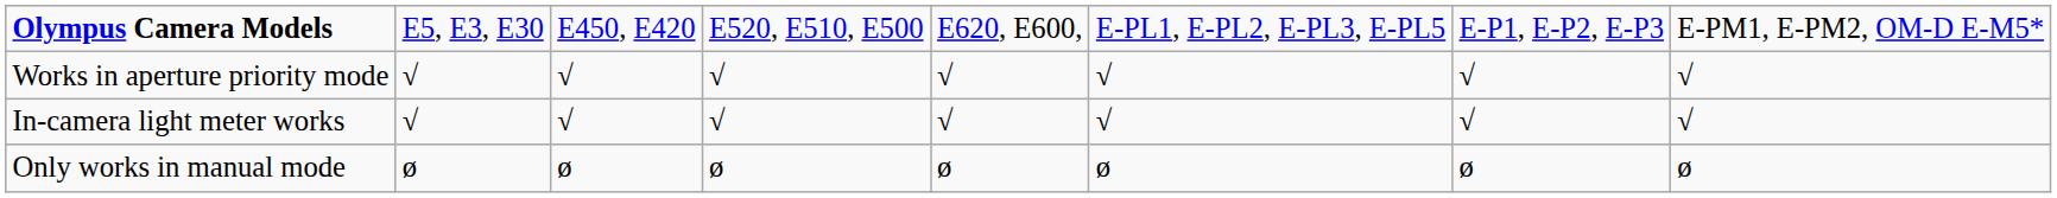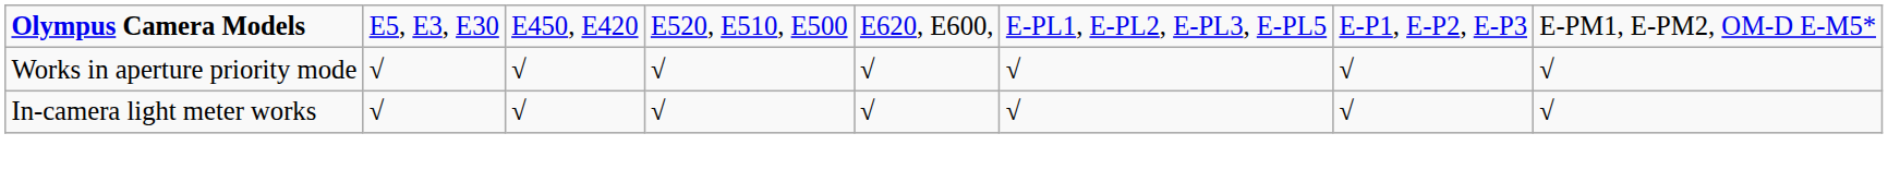 <table class="wikitable">
 <tr>
 <td><strong><a href='#'>Olympus</a> Camera Models</strong></td>
 <td><a href='#'>E5</a>, <a href='#'>E3</a>, <a href='#'>E30</a></td>
 <td><a href='#'>E450</a>, <a href='#'>E420</a></td>
 <td><a href='#'>E520</a>, <a href='#'>E510</a>, <a href='#'>E500</a></td>
 <td><a href='#'>E620</a>, E600,</td>
 <td><a href='#'>E-PL1</a>, <a href='#'>E-PL2</a>, <a href='#'>E-PL3</a>, <a href='#'>E-PL5</a></td>
 <td><a href='#'>E-P1</a>, <a href='#'>E-P2</a>, <a href='#'>E-P3</a></td>
 <td>E-PM1, E-PM2, <a href='#'>OM-D E-M5*</a></td>
 </tr>
 <tr>
 <td>Works in aperture priority mode</td>
 <td>√</td>
 <td>√</td>
 <td>√</td>
 <td>√</td>
 <td>√</td>
 <td>√</td>
 <td>√</td>
 </tr>
 <tr>
 <td>In-camera light meter works</td>
 <td>√</td>
 <td>√</td>
 <td>√</td>
 <td>√</td>
 <td>√</td>
 <td>√</td>
 <td>√</td>
 </tr>
-<tr>
-<td>Only works in manual mode</td>
-<td>ø</td>
-<td>ø</td>
-<td>ø</td>
-<td>ø</td>
-<td>ø</td>
-<td>ø</td>
-<td>ø</td>
-</tr>
 </table>
